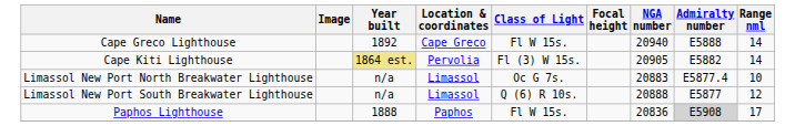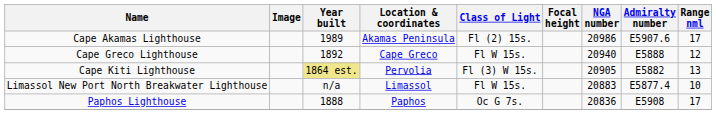 <table class="wikitable sortable" style="margin:auto;text-align:center">
 <tr>
 <th>Name</th>
 <th>Image</th>
 <th>Year<br>built</th>
 <th>Location &<br> coordinates</th>
 <th><a href='#'>Class of Light</a><br></th>
 <th>Focal<br>height<br></th>
 <th><a href='#'>NGA</a><br>number<br></th>
 <th><a href='#'>Admiralty</a><br>number<br></th>
 <th>Range<br><a href='#'>nml</a><br></th>
 </tr>
 <tr>
+<td>Cape Akamas Lighthouse</td>
+<td></td>
+<td>1989</td>
+<td><a href='#'>Akamas Peninsula</a><br> </td>
+<td>Fl (2) 15s.</td>
+<td></td>
+<td>20986</td>
+<td>E5907.6</td>
+<td>17</td>
+</tr>
+<tr>
 <td>Cape Greco Lighthouse</td>
 <td></td>
 <td>1892</td>
 <td><a href='#'>Cape Greco</a><br> </td>
 <td>Fl W 15s.</td>
 <td></td>
 <td>20940</td>
 <td>E5888</td>
-<td>14</td>
+<td>12</td>
 </tr>
 <tr>
 <td>Cape Kiti Lighthouse</td>
 <td></td>
 <td style="background: khaki;">1864 est.</td>
 <td><a href='#'>Pervolia</a><br> </td>
 <td>Fl (3) W 15s.</td>
 <td></td>
 <td>20905</td>
 <td>E5882</td>
-<td>14</td>
+<td>13</td>
 </tr>
 <tr>
 <td>Limassol New Port North Breakwater Lighthouse</td>
 <td></td>
 <td>n/a</td>
 <td><a href='#'>Limassol</a><br> </td>
-<td>Oc G 7s.</td>
+<td>Fl W 15s.</td>
 <td></td>
 <td>20883</td>
 <td>E5877.4</td>
 <td>10</td>
 </tr>
 <tr>
-<td>Limassol New Port South Breakwater Lighthouse</td>
-<td></td>
-<td>n/a</td>
-<td><a href='#'>Limassol</a><br> </td>
-<td>Q (6) R 10s.</td>
-<td></td>
-<td>20888</td>
-<td>E5877</td>
-<td>12</td>
-</tr>
-<tr>
 <td><a href='#'>Paphos Lighthouse</a></td>
 <td></td>
 <td>1888</td>
 <td><a href='#'>Paphos</a><br> </td>
-<td>Fl W 15s.</td>
+<td>Oc G 7s.</td>
 <td></td>
 <td>20836</td>
-<td style="background: lightgrey;">E5908</td>
+<td>E5908</td>
 <td>17</td>
 </tr>
 <tr>
 </tr>
 </table>
